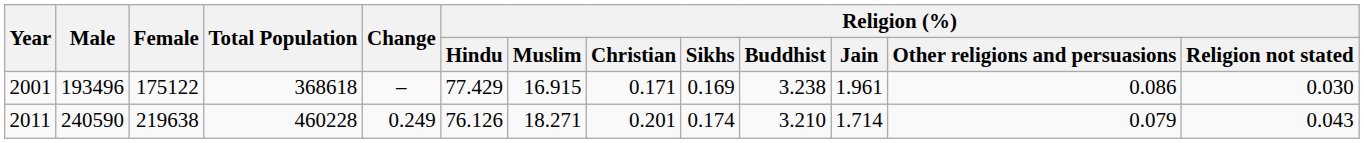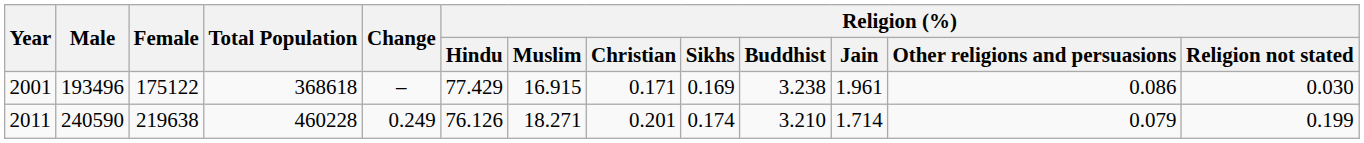 <table class="wikitable">
 <tr>
 <th rowspan="2">Year</th>
 <th rowspan="2">Male</th>
 <th rowspan="2">Female</th>
 <th rowspan="2">Total Population</th>
 <th rowspan="2">Change</th>
 <th colspan="8">Religion (%)</th>
 </tr>
 <tr>
 <th>Hindu</th>
 <th>Muslim</th>
 <th>Christian</th>
 <th>Sikhs</th>
 <th>Buddhist</th>
 <th>Jain</th>
 <th>Other religions and persuasions</th>
 <th>Religion not stated</th>
 </tr>
 <tr>
 <td>2001</td>
 <td style="text-align:right;">193496</td>
 <td style="text-align:right;">175122</td>
 <td style="text-align:right;">368618</td>
 <td style="text-align:center;">–</td>
 <td style="text-align:right;">77.429</td>
 <td style="text-align:right;">16.915</td>
 <td style="text-align:right;">0.171</td>
 <td style="text-align:right;">0.169</td>
 <td style="text-align:right;">3.238</td>
 <td style="text-align:right;">1.961</td>
 <td style="text-align:right;">0.086</td>
 <td style="text-align:right;">0.030</td>
 </tr>
 <tr>
 <td>2011</td>
 <td style="text-align:right;">240590</td>
 <td style="text-align:right;">219638</td>
 <td style="text-align:right;">460228</td>
 <td style="text-align:right;">0.249</td>
 <td style="text-align:right;">76.126</td>
 <td style="text-align:right;">18.271</td>
 <td style="text-align:right;">0.201</td>
 <td style="text-align:right;">0.174</td>
 <td style="text-align:right;">3.210</td>
 <td style="text-align:right;">1.714</td>
 <td style="text-align:right;">0.079</td>
-<td style="text-align:right;">0.043</td>
+<td style="text-align:right;">0.199</td>
 </tr>
 </table>
